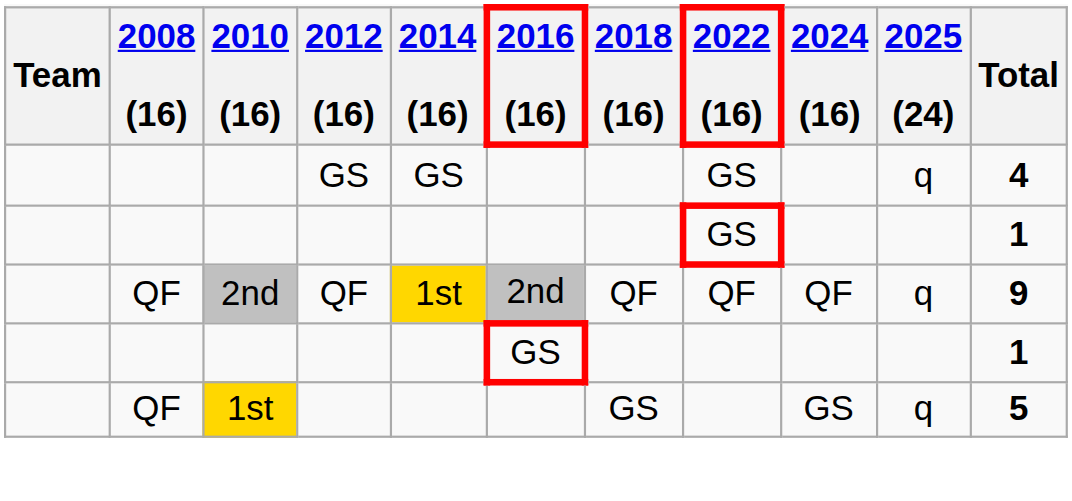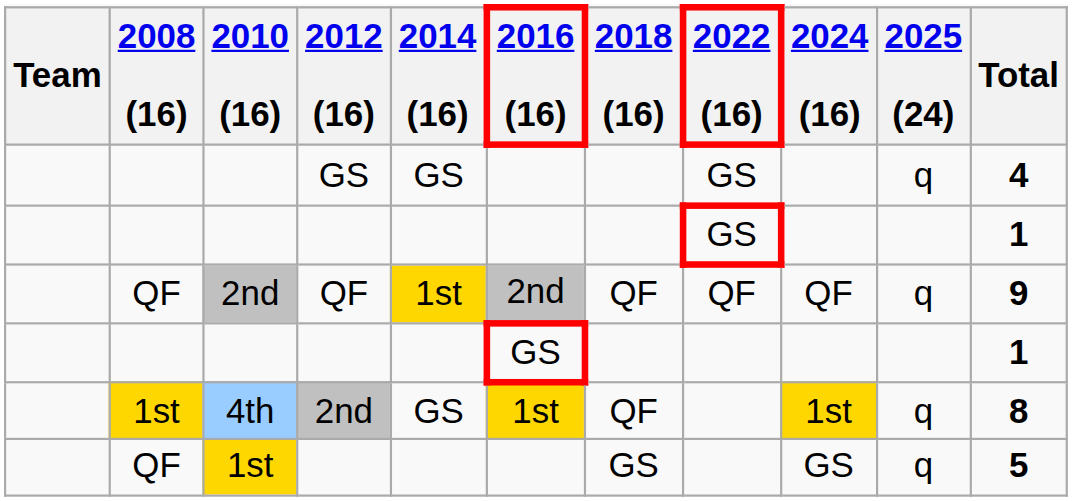 <table class="wikitable">
 <tr style="background:#cccccc;" align=center>
 <th>Team</th>
 <th><a href='#'>2008</a><br><br>(16)</th>
 <th><a href='#'>2010</a><br><br>(16)</th>
 <th><a href='#'>2012</a><br><br>(16)</th>
 <th><a href='#'>2014</a><br><br>(16)</th>
 <th style="border:3px solid red"><a href='#'>2016</a><br><br>(16)</th>
 <th><a href='#'>2018</a><br><br>(16)</th>
 <th style="border:3px solid red"><a href='#'>2022</a><br><br>(16)</th>
 <th><a href='#'>2024</a><br><br>(16)</th>
 <th><a href='#'>2025</a><br><br>(24)</th>
 <th>Total</th>
 </tr>
 <tr align=center>
 <td align=left></td>
 <td></td>
 <td></td>
 <td>GS</td>
 <td>GS</td>
 <td></td>
 <td></td>
 <td>GS</td>
 <td></td>
 <td>q</td>
 <td><strong>4</strong></td>
 </tr>
 <tr align=center>
 <td align=left></td>
 <td></td>
 <td></td>
 <td></td>
 <td></td>
 <td></td>
 <td></td>
 <td style="border: 3px solid red">GS</td>
 <td></td>
 <td></td>
 <td><strong>1</strong></td>
 </tr>
 <tr align=center>
 <td align=left></td>
 <td>QF</td>
 <td bgcolor=silver>2nd</td>
 <td>QF</td>
 <td bgcolor=gold>1st</td>
 <td bgcolor=silver>2nd</td>
 <td>QF</td>
 <td>QF</td>
 <td>QF</td>
 <td>q</td>
 <td><strong>9</strong></td>
 </tr>
 <tr align=center>
 <td align=left></td>
 <td></td>
 <td></td>
 <td></td>
 <td></td>
 <td style="border: 3px solid red">GS</td>
 <td></td>
 <td></td>
 <td></td>
 <td></td>
 <td><strong>1</strong></td>
 </tr>
 <tr align=center>
 <td align=left></td>
+<td bgcolor=gold>1st</td>
+<td bgcolor=#9acdff>4th</td>
+<td bgcolor=silver>2nd</td>
+<td>GS</td>
+<td bgcolor=gold>1st</td>
+<td>QF</td>
+<td></td>
+<td bgcolor=gold>1st</td>
+<td>q</td>
+<td><strong>8</strong></td>
+</tr>
+<tr align=center>
+<td align=left></td>
 <td>QF</td>
 <td bgcolor=gold>1st</td>
 <td></td>
 <td></td>
 <td></td>
 <td>GS</td>
 <td></td>
 <td>GS</td>
 <td>q</td>
 <td><strong>5</strong></td>
 </tr>
 </table>
